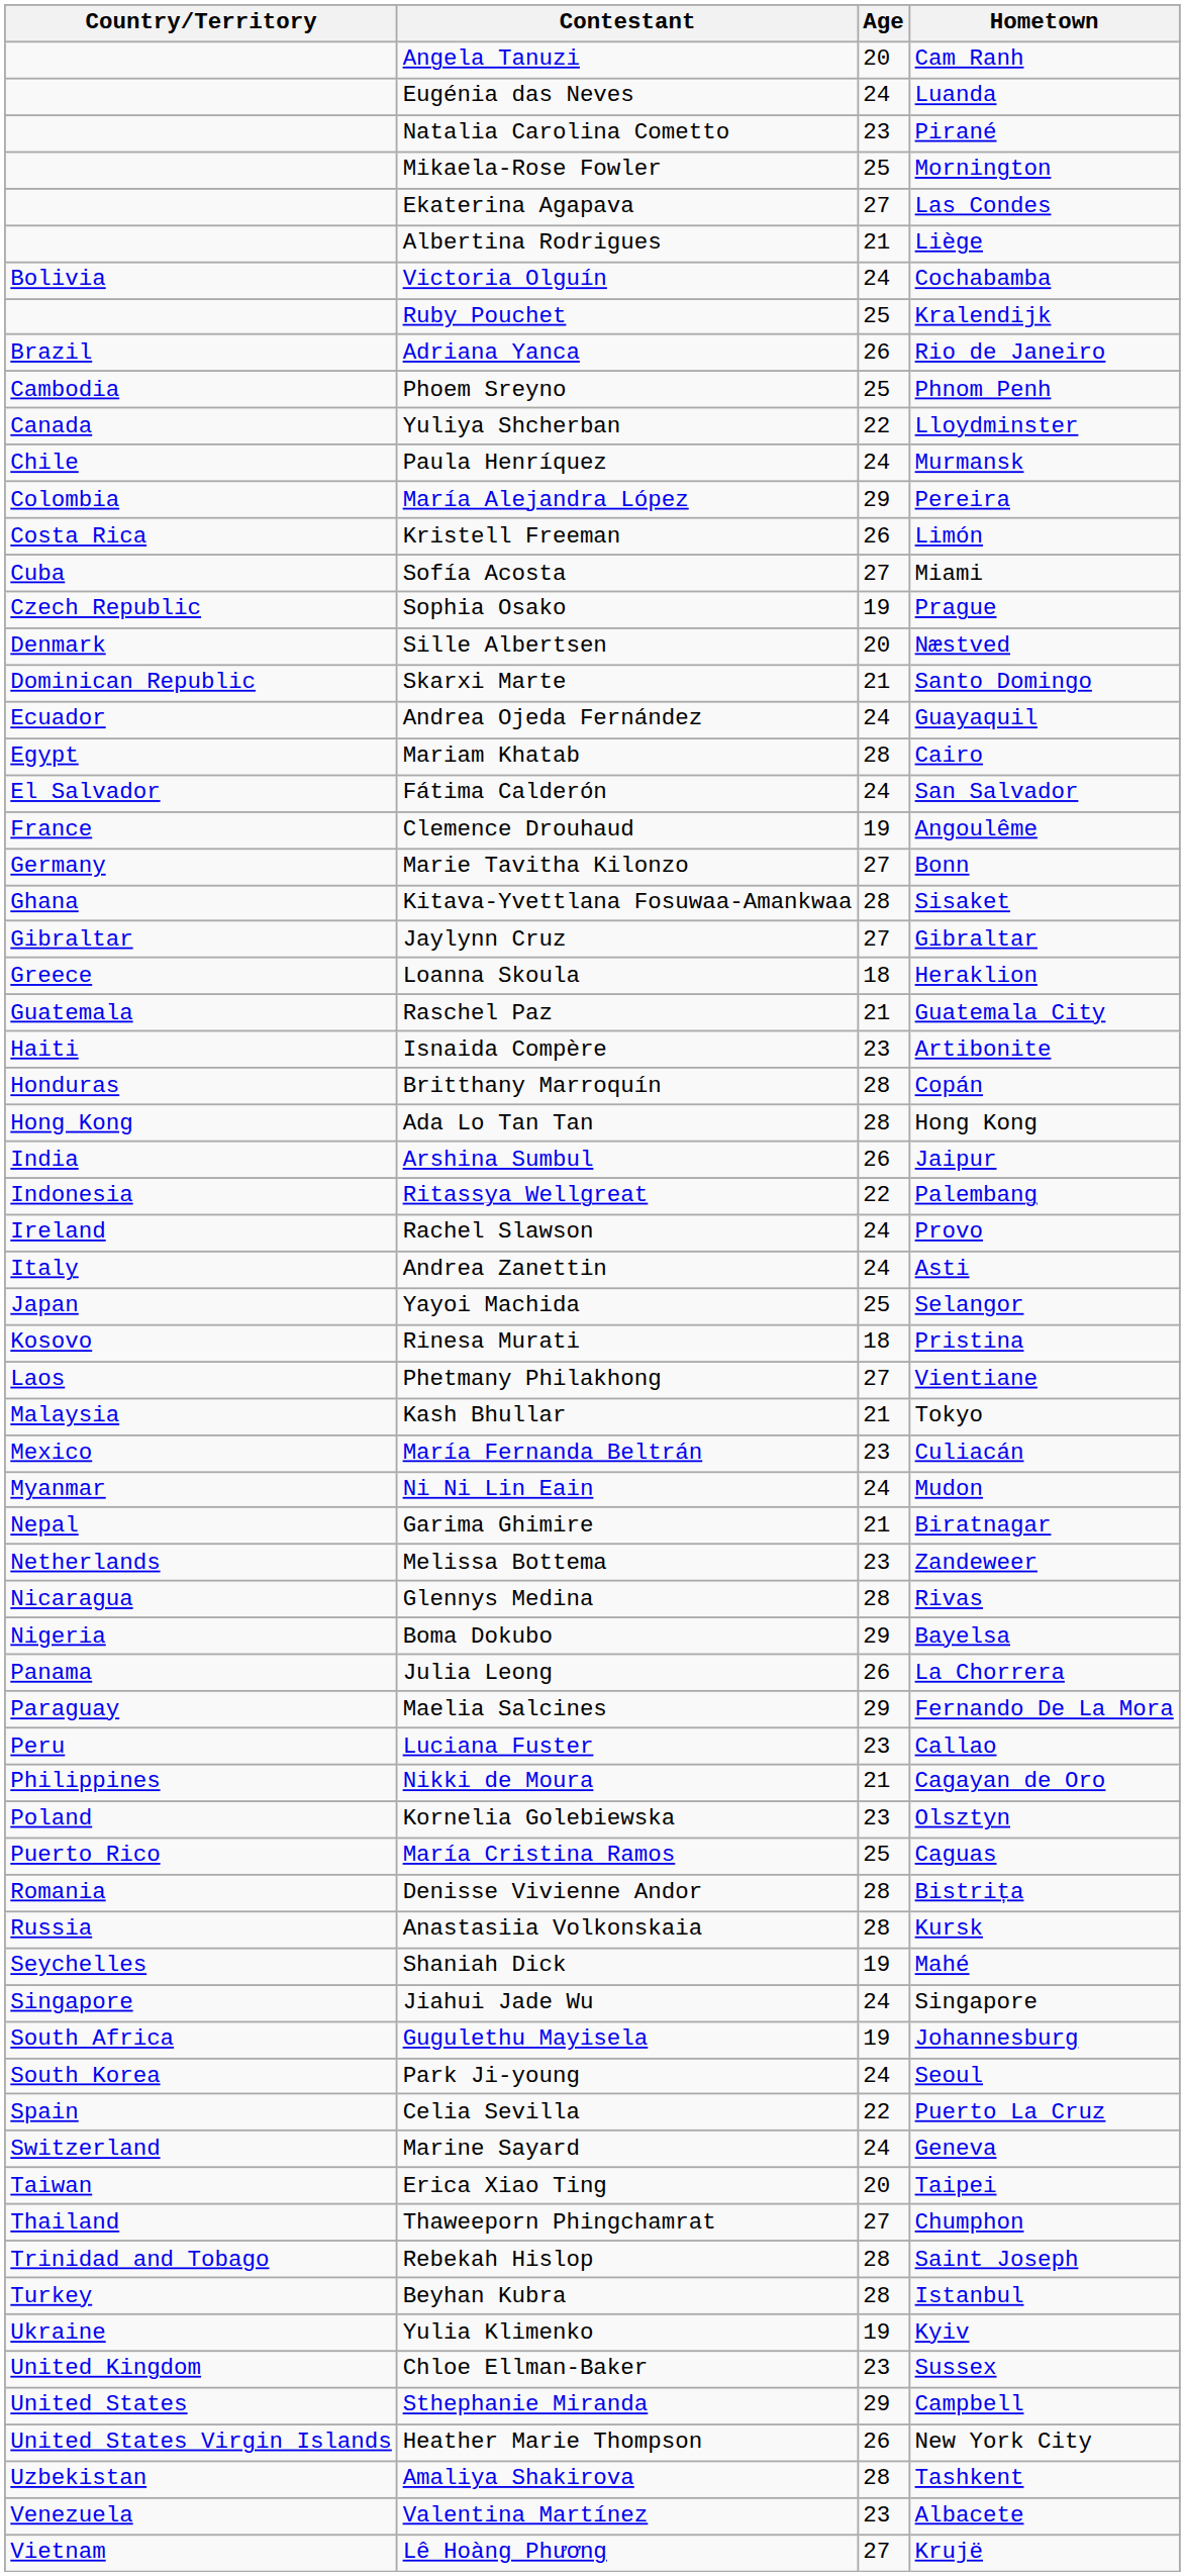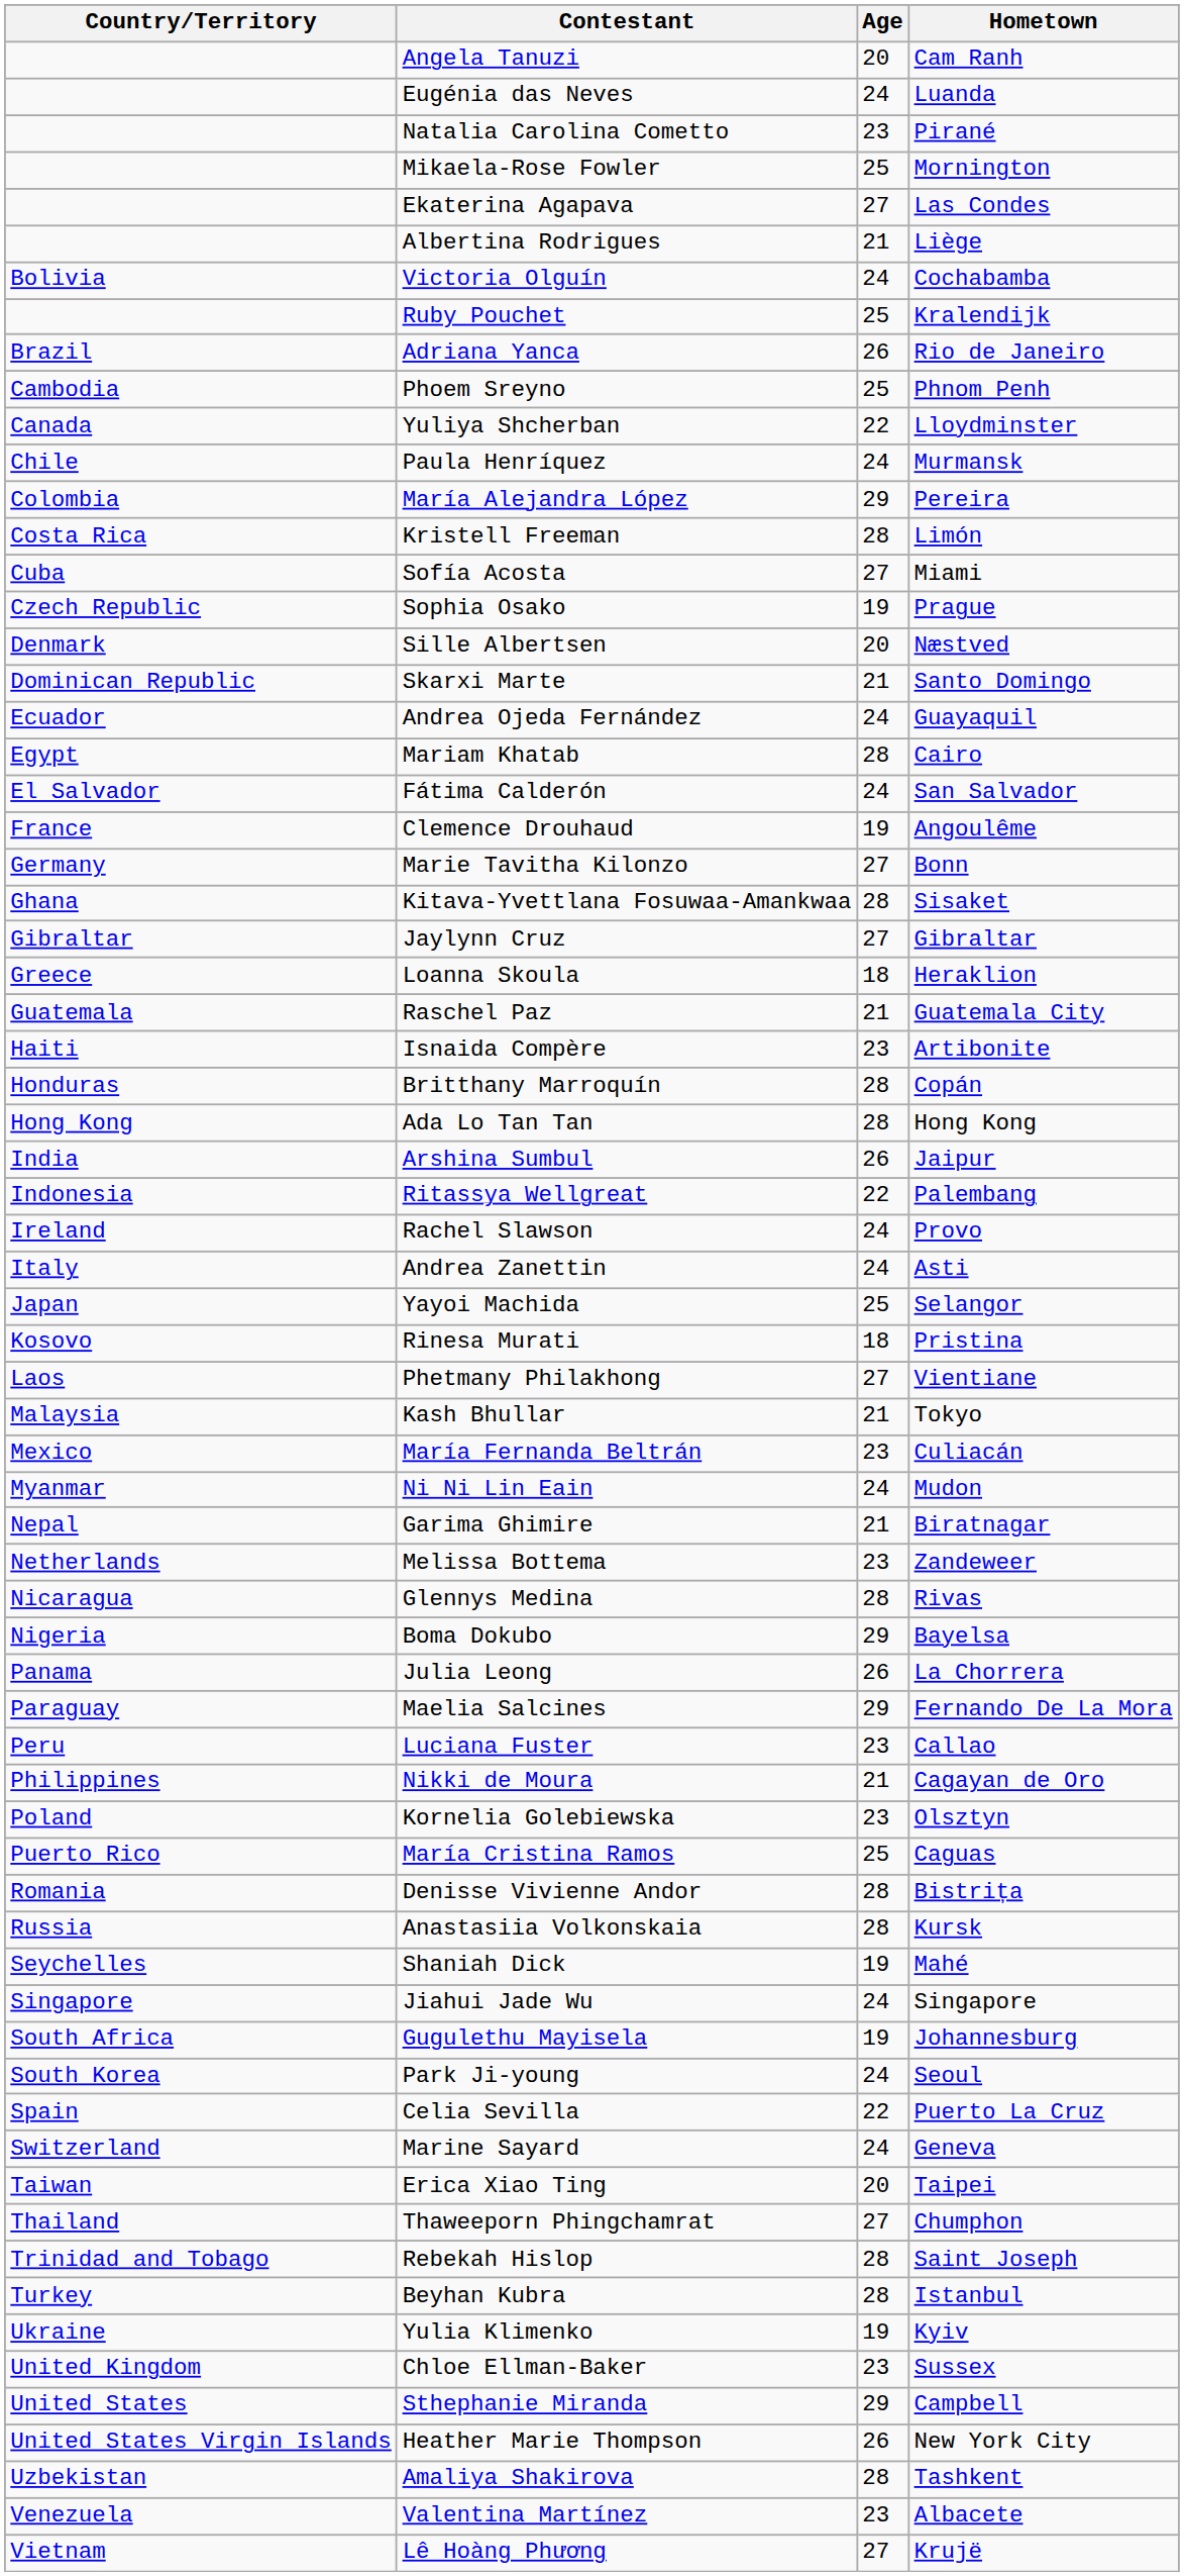 <table class="sortable wikitable"  style="font-size: 95%;">
 <tr>
 <th>Country/Territory</th>
 <th>Contestant</th>
 <th>Age</th>
 <th>Hometown</th>
 </tr>
 <tr>
 <td></td>
 <td><a href='#'>Angela Tanuzi</a></td>
 <td>20</td>
 <td><a href='#'>Cam Ranh</a></td>
 </tr>
 <tr>
 <td></td>
 <td>Eugénia das Neves</td>
 <td>24</td>
 <td><a href='#'>Luanda</a></td>
 </tr>
 <tr>
 <td></td>
 <td>Natalia Carolina Cometto</td>
 <td>23</td>
 <td><a href='#'>Pirané</a></td>
 </tr>
 <tr>
 <td></td>
 <td>Mikaela-Rose Fowler</td>
 <td>25</td>
 <td><a href='#'>Mornington</a></td>
 </tr>
 <tr>
 <td></td>
 <td>Ekaterina Agapava</td>
 <td>27</td>
 <td><a href='#'>Las Condes</a></td>
 </tr>
 <tr>
 <td></td>
 <td>Albertina Rodrigues</td>
 <td>21</td>
 <td><a href='#'>Liège</a></td>
 </tr>
 <tr>
 <td> <a href='#'>Bolivia</a></td>
 <td><a href='#'>Victoria Olguín</a></td>
 <td>24</td>
 <td><a href='#'>Cochabamba</a></td>
 </tr>
 <tr>
 <td></td>
 <td><a href='#'>Ruby Pouchet</a></td>
 <td>25</td>
 <td><a href='#'>Kralendijk</a></td>
 </tr>
 <tr>
 <td> <a href='#'>Brazil</a></td>
 <td><a href='#'>Adriana Yanca</a></td>
 <td>26</td>
 <td><a href='#'>Rio de Janeiro</a></td>
 </tr>
 <tr>
 <td> <a href='#'>Cambodia</a></td>
 <td>Phoem Sreyno</td>
 <td>25</td>
 <td><a href='#'>Phnom Penh</a></td>
 </tr>
 <tr>
 <td> <a href='#'>Canada</a></td>
 <td>Yuliya Shcherban</td>
 <td>22</td>
 <td><a href='#'>Lloydminster</a></td>
 </tr>
 <tr>
 <td> <a href='#'>Chile</a></td>
 <td>Paula Henríquez</td>
 <td>24</td>
 <td><a href='#'>Murmansk</a></td>
 </tr>
 <tr>
 <td> <a href='#'>Colombia</a></td>
 <td><a href='#'>María Alejandra López</a></td>
 <td>29</td>
 <td><a href='#'>Pereira</a></td>
 </tr>
 <tr>
 <td> <a href='#'>Costa Rica</a></td>
 <td>Kristell Freeman</td>
-<td>26</td>
+<td>28</td>
 <td><a href='#'>Limón</a></td>
 </tr>
 <tr>
 <td> <a href='#'>Cuba</a></td>
 <td>Sofía Acosta</td>
 <td>27</td>
 <td>Miami</td>
 </tr>
 <tr>
 <td> <a href='#'>Czech Republic</a></td>
 <td>Sophia Osako</td>
 <td>19</td>
 <td><a href='#'>Prague</a></td>
 </tr>
 <tr>
 <td> <a href='#'>Denmark</a></td>
 <td>Sille Albertsen</td>
 <td>20</td>
 <td><a href='#'>Næstved</a></td>
 </tr>
 <tr>
 <td> <a href='#'>Dominican Republic</a></td>
 <td>Skarxi Marte</td>
 <td>21</td>
 <td><a href='#'>Santo Domingo</a></td>
 </tr>
 <tr>
 <td> <a href='#'>Ecuador</a></td>
 <td>Andrea Ojeda Fernández</td>
 <td>24</td>
 <td><a href='#'>Guayaquil</a></td>
 </tr>
 <tr>
 <td> <a href='#'>Egypt</a></td>
 <td>Mariam Khatab</td>
 <td>28</td>
 <td><a href='#'>Cairo</a></td>
 </tr>
 <tr>
 <td> <a href='#'>El Salvador</a></td>
 <td>Fátima Calderón</td>
 <td>24</td>
 <td><a href='#'>San Salvador</a></td>
 </tr>
 <tr>
 <td> <a href='#'>France</a></td>
 <td>Clemence Drouhaud</td>
 <td>19</td>
 <td><a href='#'>Angoulême</a></td>
 </tr>
 <tr>
 <td> <a href='#'>Germany</a></td>
 <td>Marie Tavitha Kilonzo</td>
 <td>27</td>
 <td><a href='#'>Bonn</a></td>
 </tr>
 <tr>
 <td> <a href='#'>Ghana</a></td>
 <td>Kitava-Yvettlana Fosuwaa-Amankwaa </td>
 <td>28</td>
 <td><a href='#'>Sisaket</a></td>
 </tr>
 <tr>
 <td> <a href='#'>Gibraltar</a></td>
 <td>Jaylynn Cruz</td>
 <td>27</td>
 <td><a href='#'>Gibraltar</a></td>
 </tr>
 <tr>
 <td> <a href='#'>Greece</a></td>
 <td>Loanna Skoula</td>
 <td>18</td>
 <td><a href='#'>Heraklion</a></td>
 </tr>
 <tr>
 <td> <a href='#'>Guatemala</a></td>
 <td>Raschel Paz</td>
 <td>21</td>
 <td><a href='#'>Guatemala City</a></td>
 </tr>
 <tr>
 <td> <a href='#'>Haiti</a></td>
 <td>Isnaida Compère</td>
 <td>23</td>
 <td><a href='#'>Artibonite</a></td>
 </tr>
 <tr>
 <td> <a href='#'>Honduras</a></td>
 <td>Britthany Marroquín</td>
 <td>28</td>
 <td><a href='#'>Copán</a></td>
 </tr>
 <tr>
 <td> <a href='#'>Hong Kong</a></td>
 <td>Ada Lo Tan Tan</td>
 <td>28</td>
 <td>Hong Kong</td>
 </tr>
 <tr>
 <td> <a href='#'>India</a></td>
 <td><a href='#'>Arshina Sumbul</a></td>
 <td>26</td>
 <td><a href='#'>Jaipur</a></td>
 </tr>
 <tr>
 <td> <a href='#'>Indonesia</a></td>
 <td><a href='#'>Ritassya Wellgreat</a></td>
 <td>22</td>
 <td><a href='#'>Palembang</a></td>
 </tr>
 <tr>
 <td> <a href='#'>Ireland</a></td>
 <td>Rachel Slawson</td>
 <td>24</td>
 <td><a href='#'>Provo</a></td>
 </tr>
 <tr>
 <td> <a href='#'>Italy</a></td>
 <td>Andrea Zanettin</td>
 <td>24</td>
 <td><a href='#'>Asti</a></td>
 </tr>
 <tr>
 <td> <a href='#'>Japan</a></td>
 <td>Yayoi Machida</td>
 <td>25</td>
 <td><a href='#'>Selangor</a></td>
 </tr>
 <tr>
 <td> <a href='#'>Kosovo</a></td>
 <td>Rinesa Murati</td>
 <td>18</td>
 <td><a href='#'>Pristina</a></td>
 </tr>
 <tr>
 <td> <a href='#'>Laos</a></td>
 <td>Phetmany Philakhong</td>
 <td>27</td>
 <td><a href='#'>Vientiane</a></td>
 </tr>
 <tr>
 <td> <a href='#'>Malaysia</a></td>
 <td>Kash Bhullar</td>
 <td>21</td>
 <td>Tokyo</td>
 </tr>
 <tr>
 <td> <a href='#'>Mexico</a></td>
 <td><a href='#'>María Fernanda Beltrán</a></td>
 <td>23</td>
 <td><a href='#'>Culiacán</a></td>
 </tr>
 <tr>
 <td> <a href='#'>Myanmar</a></td>
 <td><a href='#'>Ni Ni Lin Eain</a></td>
 <td>24</td>
 <td><a href='#'>Mudon</a></td>
 </tr>
 <tr>
 <td> <a href='#'>Nepal</a></td>
 <td>Garima Ghimire</td>
 <td>21</td>
 <td><a href='#'>Biratnagar</a></td>
 </tr>
 <tr>
 <td> <a href='#'>Netherlands</a></td>
 <td>Melissa Bottema</td>
 <td>23</td>
 <td><a href='#'>Zandeweer</a></td>
 </tr>
 <tr>
 <td> <a href='#'>Nicaragua</a></td>
 <td>Glennys Medina</td>
 <td>28</td>
 <td><a href='#'>Rivas</a></td>
 </tr>
 <tr>
 <td> <a href='#'>Nigeria</a></td>
 <td>Boma Dokubo</td>
 <td>29</td>
 <td><a href='#'>Bayelsa</a></td>
 </tr>
 <tr>
 <td> <a href='#'>Panama</a></td>
 <td>Julia Leong</td>
 <td>26</td>
 <td><a href='#'>La Chorrera</a></td>
 </tr>
 <tr>
 <td> <a href='#'>Paraguay</a></td>
 <td>Maelia Salcines</td>
 <td>29</td>
 <td><a href='#'>Fernando De La Mora</a></td>
 </tr>
 <tr>
 <td> <a href='#'>Peru</a></td>
 <td><a href='#'>Luciana Fuster</a></td>
 <td>23</td>
 <td><a href='#'>Callao</a></td>
 </tr>
 <tr>
 <td> <a href='#'>Philippines</a></td>
 <td><a href='#'>Nikki de Moura</a></td>
 <td>21</td>
 <td><a href='#'>Cagayan de Oro</a></td>
 </tr>
 <tr>
 <td> <a href='#'>Poland</a></td>
 <td>Kornelia Golebiewska</td>
 <td>23</td>
 <td><a href='#'>Olsztyn</a></td>
 </tr>
 <tr>
 <td> <a href='#'>Puerto Rico</a></td>
 <td><a href='#'>María Cristina Ramos</a></td>
 <td>25</td>
 <td><a href='#'>Caguas</a></td>
 </tr>
 <tr>
 <td> <a href='#'>Romania</a></td>
 <td>Denisse Vivienne Andor</td>
 <td>28</td>
 <td><a href='#'>Bistrița</a></td>
 </tr>
 <tr>
 <td> <a href='#'>Russia</a></td>
 <td>Anastasiia Volkonskaia</td>
 <td>28</td>
 <td><a href='#'>Kursk</a></td>
 </tr>
 <tr>
 <td> <a href='#'>Seychelles</a></td>
 <td>Shaniah Dick</td>
 <td>19</td>
 <td><a href='#'>Mahé</a></td>
 </tr>
 <tr>
 <td> <a href='#'>Singapore</a></td>
 <td>Jiahui Jade Wu</td>
 <td>24</td>
 <td>Singapore</td>
 </tr>
 <tr>
 <td> <a href='#'>South Africa</a></td>
 <td><a href='#'>Gugulethu Mayisela</a></td>
 <td>19</td>
 <td><a href='#'>Johannesburg</a></td>
 </tr>
 <tr>
 <td> <a href='#'>South Korea</a></td>
 <td>Park Ji-young</td>
 <td>24</td>
 <td><a href='#'>Seoul</a></td>
 </tr>
 <tr>
 <td> <a href='#'>Spain</a></td>
 <td>Celia Sevilla</td>
 <td>22</td>
 <td><a href='#'>Puerto La Cruz</a></td>
 </tr>
 <tr>
 <td> <a href='#'>Switzerland</a></td>
 <td>Marine Sayard</td>
 <td>24</td>
 <td><a href='#'>Geneva</a></td>
 </tr>
 <tr>
 <td> <a href='#'>Taiwan</a></td>
 <td>Erica Xiao Ting</td>
 <td>20</td>
 <td><a href='#'>Taipei</a></td>
 </tr>
 <tr>
 <td> <a href='#'>Thailand</a></td>
 <td>Thaweeporn Phingchamrat</td>
 <td>27</td>
 <td><a href='#'>Chumphon</a></td>
 </tr>
 <tr>
 <td> <a href='#'>Trinidad and Tobago</a></td>
 <td>Rebekah Hislop</td>
 <td>28</td>
 <td><a href='#'>Saint Joseph</a></td>
 </tr>
 <tr>
 <td> <a href='#'>Turkey</a></td>
 <td>Beyhan Kubra</td>
 <td>28</td>
 <td><a href='#'>Istanbul</a></td>
 </tr>
 <tr>
 <td> <a href='#'>Ukraine</a></td>
 <td>Yulia Klimenko</td>
 <td>19</td>
 <td><a href='#'>Kyiv</a></td>
 </tr>
 <tr>
 <td> <a href='#'>United Kingdom</a></td>
 <td>Chloe Ellman-Baker</td>
 <td>23</td>
 <td><a href='#'>Sussex</a></td>
 </tr>
 <tr>
 <td> <a href='#'>United States</a></td>
 <td><a href='#'>Sthephanie Miranda</a></td>
 <td>29</td>
 <td><a href='#'>Campbell</a></td>
 </tr>
 <tr>
 <td> <a href='#'>United States Virgin Islands</a></td>
 <td Heather Marie>Heather Marie Thompson</td>
 <td>26</td>
 <td>New York City</td>
 </tr>
 <tr>
 <td> <a href='#'>Uzbekistan</a></td>
 <td><a href='#'>Amaliya Shakirova</a></td>
 <td>28</td>
 <td><a href='#'>Tashkent</a></td>
 </tr>
 <tr>
 <td> <a href='#'>Venezuela</a></td>
 <td><a href='#'>Valentina Martínez</a></td>
 <td>23</td>
 <td><a href='#'>Albacete</a></td>
 </tr>
 <tr>
 <td> <a href='#'>Vietnam</a></td>
 <td><a href='#'>Lê Hoàng Phương</a></td>
 <td>27</td>
 <td><a href='#'>Krujë</a></td>
 </tr>
 </table>
